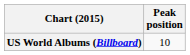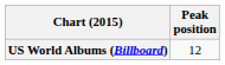 <table class="wikitable sortable plainrowheaders" style="text-align:center">
 <tr>
 <th scope="col">Chart (2015)</th>
 <th scope="col">Peak<br>position</th>
 </tr>
 <tr>
 <th scope="row">US World Albums (<em><a href='#'>Billboard</a></em>)</th>
-<td>10</td>
+<td>12</td>
 </tr>
 </table>
